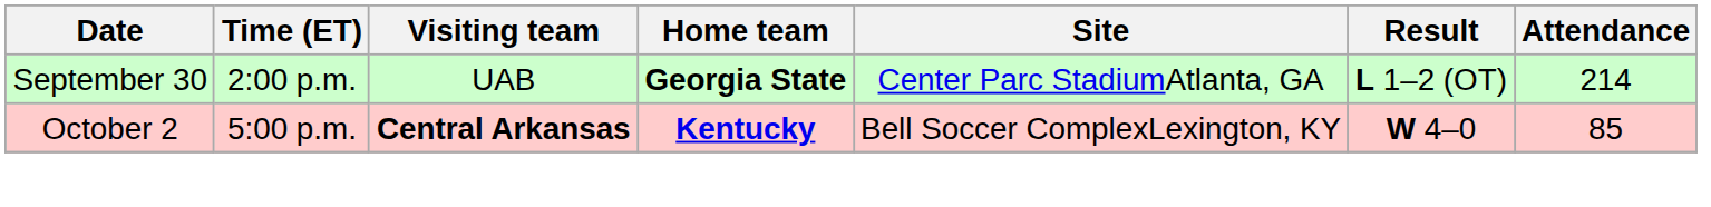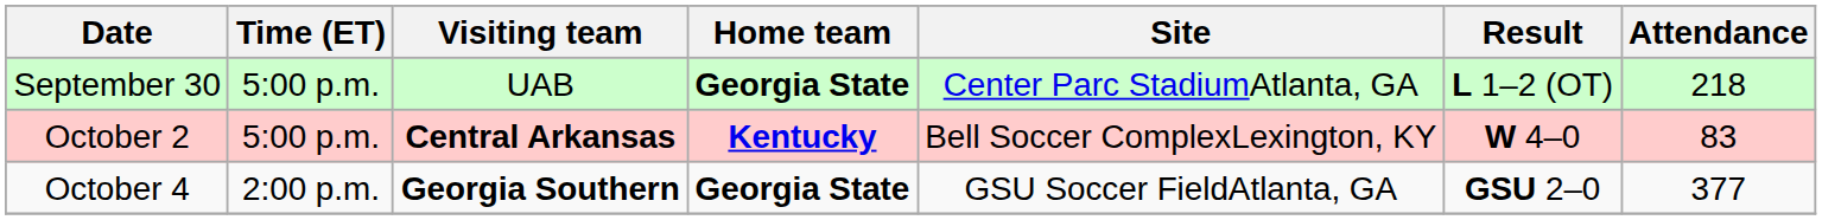 <table class="wikitable" style="font-size:95%; text-align: center;">
 <tr>
 <th>Date</th>
 <th>Time (ET)</th>
 <th>Visiting team</th>
 <th>Home team</th>
 <th>Site</th>
 <th>Result</th>
 <th>Attendance</th>
 </tr>
 <tr style="background:#cfc;">
 <td>September 30</td>
-<td>2:00 p.m.</td>
+<td>5:00 p.m.</td>
 <td>UAB</td>
 <td><strong>Georgia State</strong></td>
 <td><a href='#'>Center Parc Stadium</a>Atlanta, GA</td>
 <td><strong>L</strong> 1–2 (OT)</td>
-<td>214</td>
+<td>218</td>
 </tr>
 <tr style="background:#fcc;">
 <td>October 2</td>
 <td>5:00 p.m.</td>
 <td><strong>Central Arkansas</strong></td>
 <td><strong><a href='#'>Kentucky</a></strong></td>
 <td>Bell Soccer ComplexLexington, KY</td>
 <td><strong>W</strong> 4–0</td>
-<td>85</td>
+<td>83</td>
+</tr>
+<tr>
+<td>October 4</td>
+<td>2:00 p.m.</td>
+<td><strong>Georgia Southern</strong></td>
+<td><strong>Georgia State</strong></td>
+<td>GSU Soccer FieldAtlanta, GA</td>
+<td><strong>GSU</strong> 2–0</td>
+<td>377</td>
 </tr>
 <tr>
 </tr>
 </table>
